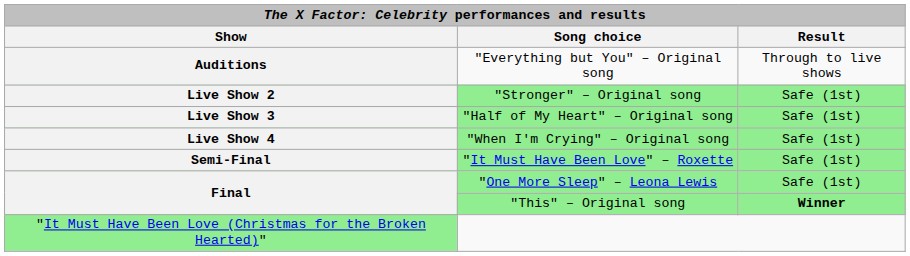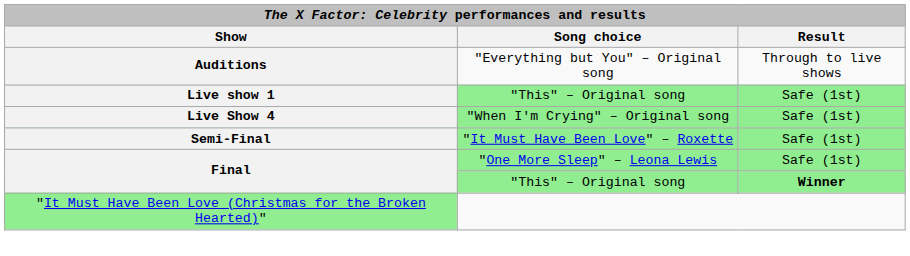 <table class="wikitable collapsible collapsed" style="width:100%; margin:1em auto 1em auto; text-align:center;">
 <tr>
 <th colspan="3" style="background:#BFBFBF;"><em>The X Factor: Celebrity</em> performances and results</th>
 </tr>
 <tr>
 <th style="text-align:centre;">Show</th>
 <th style="text-align:centre;">Song choice</th>
 <th style="text-align:centre;">Result</th>
 </tr>
 <tr>
 <th>Auditions</th>
 <td>"Everything but You" – Original song</td>
 <td>Through to live shows</td>
 </tr>
 <tr style="background:lightgreen;">
-<th>Live Show 2</th>
-<td>"Stronger" – Original song</td>
-<td>Safe (1st)</td>
-</tr>
-<tr style="background:lightgreen;">
-<th>Live Show 3</th>
-<td>"Half of My Heart" – Original song</td>
+<th>Live show 1</th>
+<td>"This" – Original song</td>
 <td>Safe (1st)</td>
 </tr>
 <tr style="background:lightgreen;">
 <th>Live Show 4</th>
 <td>"When I'm Crying" – Original song</td>
 <td>Safe (1st)</td>
 </tr>
 <tr style="background:lightgreen;">
 <th>Semi-Final</th>
 <td>"<a href='#'>It Must Have Been Love</a>" – <a href='#'>Roxette</a></td>
 <td>Safe (1st)</td>
 </tr>
 <tr style="background:lightgreen;">
 <th rowspan="3">Final</th>
 <td>"<a href='#'>One More Sleep</a>" – <a href='#'>Leona Lewis</a></td>
 <td>Safe (1st)</td>
 </tr>
 <tr style="background:lightgreen;">
 <td>"This" – Original song</td>
 <td rowspan="2"><strong>Winner</strong></td>
 </tr>
 <tr>
 </tr>
 <tr style="background:lightgreen;">
 <td>"<a href='#'>It Must Have Been Love (Christmas for the Broken Hearted)</a>"</td>
 </tr>
 </table>
